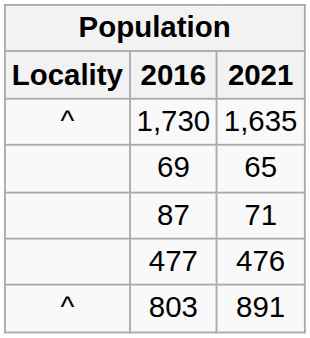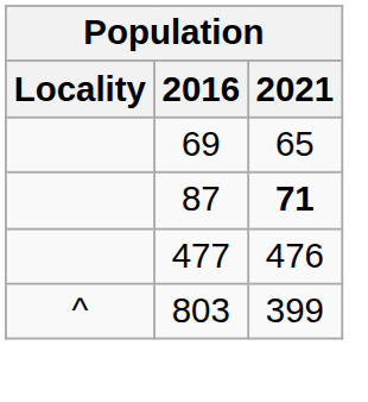 <table class="wikitable" style="text-align:center;">
 <tr>
 <th colspan="3" style="text-align:center;  font-weight:bold">Population</th>
 </tr>
 <tr>
 <th style="text-align:center; background:  font-weight:bold">Locality</th>
 <th style="text-align:center; background:  font-weight:bold"><strong>2016</strong></th>
 <th style="text-align:center; background:  font-weight:bold"><strong>2021</strong></th>
 </tr>
 <tr>
-<td>^</td>
-<td>1,730</td>
-<td>1,635</td>
-</tr>
-<tr>
 <td></td>
 <td>69</td>
 <td>65</td>
 </tr>
 <tr>
 <td></td>
 <td>87</td>
-<td>71</td>
+<td><strong>71</strong></td>
 </tr>
 <tr>
 <td></td>
 <td>477</td>
 <td>476</td>
 </tr>
 <tr>
 <td>^</td>
 <td>803</td>
-<td>891</td>
+<td>399</td>
 </tr>
 </table>
